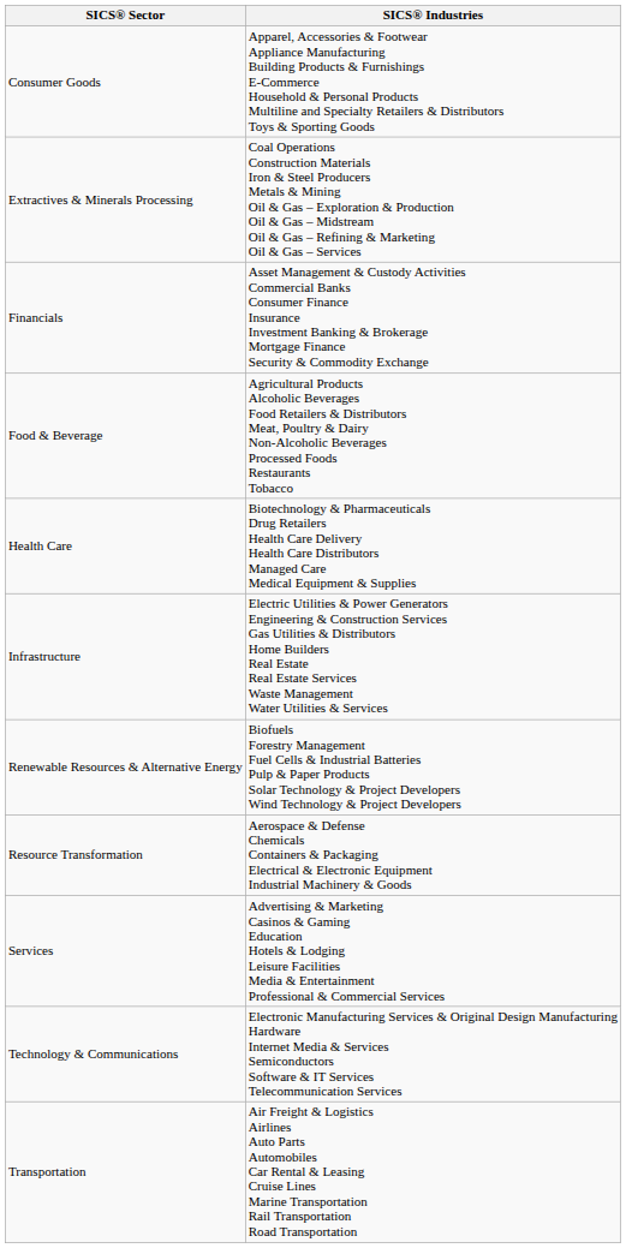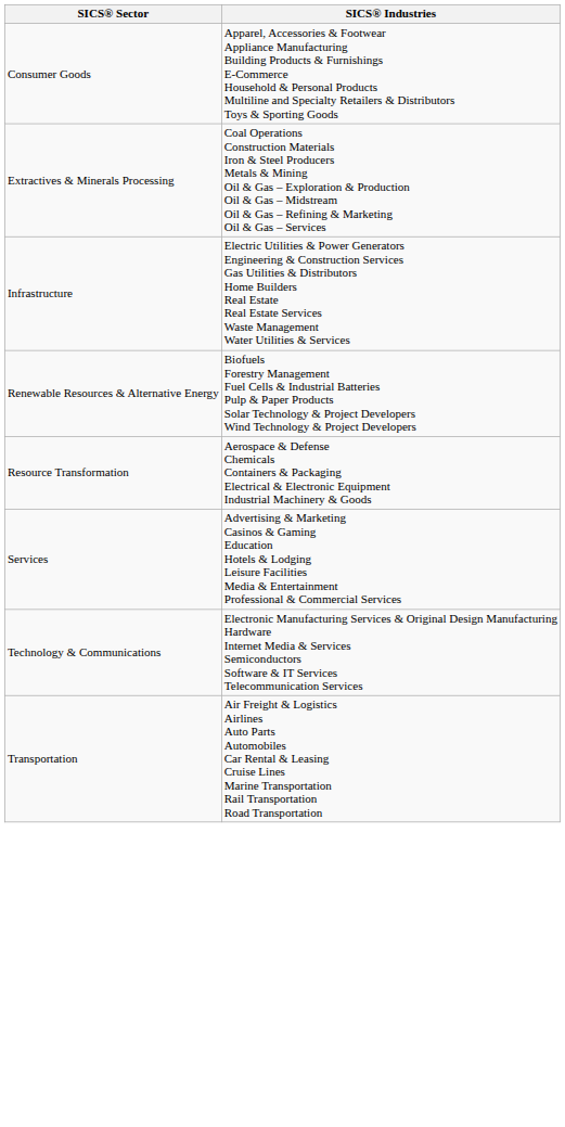 <table class="wikitable mw-collapsible">
 <tr>
 <th>SICS® Sector</th>
 <th>SICS® Industries</th>
 </tr>
 <tr>
 <td>Consumer Goods</td>
 <td>Apparel, Accessories & Footwear<br>Appliance Manufacturing<br>Building Products & Furnishings<br>E-Commerce<br>Household & Personal Products<br>Multiline and Specialty Retailers & Distributors<br>Toys & Sporting Goods</td>
 </tr>
 <tr>
 <td>Extractives & Minerals Processing</td>
 <td>Coal Operations<br>Construction Materials<br>Iron & Steel Producers<br>Metals & Mining<br>Oil & Gas – Exploration & Production<br>Oil & Gas – Midstream<br>Oil & Gas – Refining & Marketing<br>Oil & Gas – Services</td>
-</tr>
-<tr>
-<td>Financials</td>
-<td>Asset Management & Custody Activities<br>Commercial Banks<br>Consumer Finance<br>Insurance<br>Investment Banking & Brokerage<br>Mortgage Finance<br>Security & Commodity Exchange</td>
-</tr>
-<tr>
-<td>Food & Beverage</td>
-<td>Agricultural Products<br>Alcoholic Beverages<br>Food Retailers & Distributors<br>Meat, Poultry & Dairy<br>Non-Alcoholic Beverages<br>Processed Foods<br>Restaurants<br>Tobacco</td>
-</tr>
-<tr>
-<td>Health Care</td>
-<td>Biotechnology & Pharmaceuticals<br>Drug Retailers<br>Health Care Delivery<br>Health Care Distributors<br>Managed Care<br>Medical Equipment & Supplies</td>
 </tr>
 <tr>
 <td>Infrastructure</td>
 <td>Electric Utilities & Power Generators<br>Engineering & Construction Services<br>Gas Utilities & Distributors<br>Home Builders<br>Real Estate<br>Real Estate Services<br>Waste Management<br>Water Utilities & Services</td>
 </tr>
 <tr>
 <td>Renewable Resources & Alternative Energy</td>
 <td>Biofuels<br>Forestry Management<br>Fuel Cells & Industrial Batteries<br>Pulp & Paper Products<br>Solar Technology & Project Developers<br>Wind Technology & Project Developers</td>
 </tr>
 <tr>
 <td>Resource Transformation</td>
 <td>Aerospace & Defense<br>Chemicals<br>Containers & Packaging<br>Electrical & Electronic Equipment<br>Industrial Machinery & Goods</td>
 </tr>
 <tr>
 <td>Services</td>
 <td>Advertising & Marketing<br>Casinos & Gaming<br>Education<br>Hotels & Lodging<br>Leisure Facilities<br>Media & Entertainment<br>Professional & Commercial Services</td>
 </tr>
 <tr>
 <td>Technology & Communications</td>
 <td>Electronic Manufacturing Services & Original Design Manufacturing<br>Hardware<br>Internet Media & Services<br>Semiconductors<br>Software & IT Services<br>Telecommunication Services</td>
 </tr>
 <tr>
 <td>Transportation</td>
 <td>Air Freight & Logistics<br>Airlines<br>Auto Parts<br>Automobiles<br>Car Rental & Leasing<br>Cruise Lines<br>Marine Transportation<br>Rail Transportation<br>Road Transportation</td>
 </tr>
 </table>
